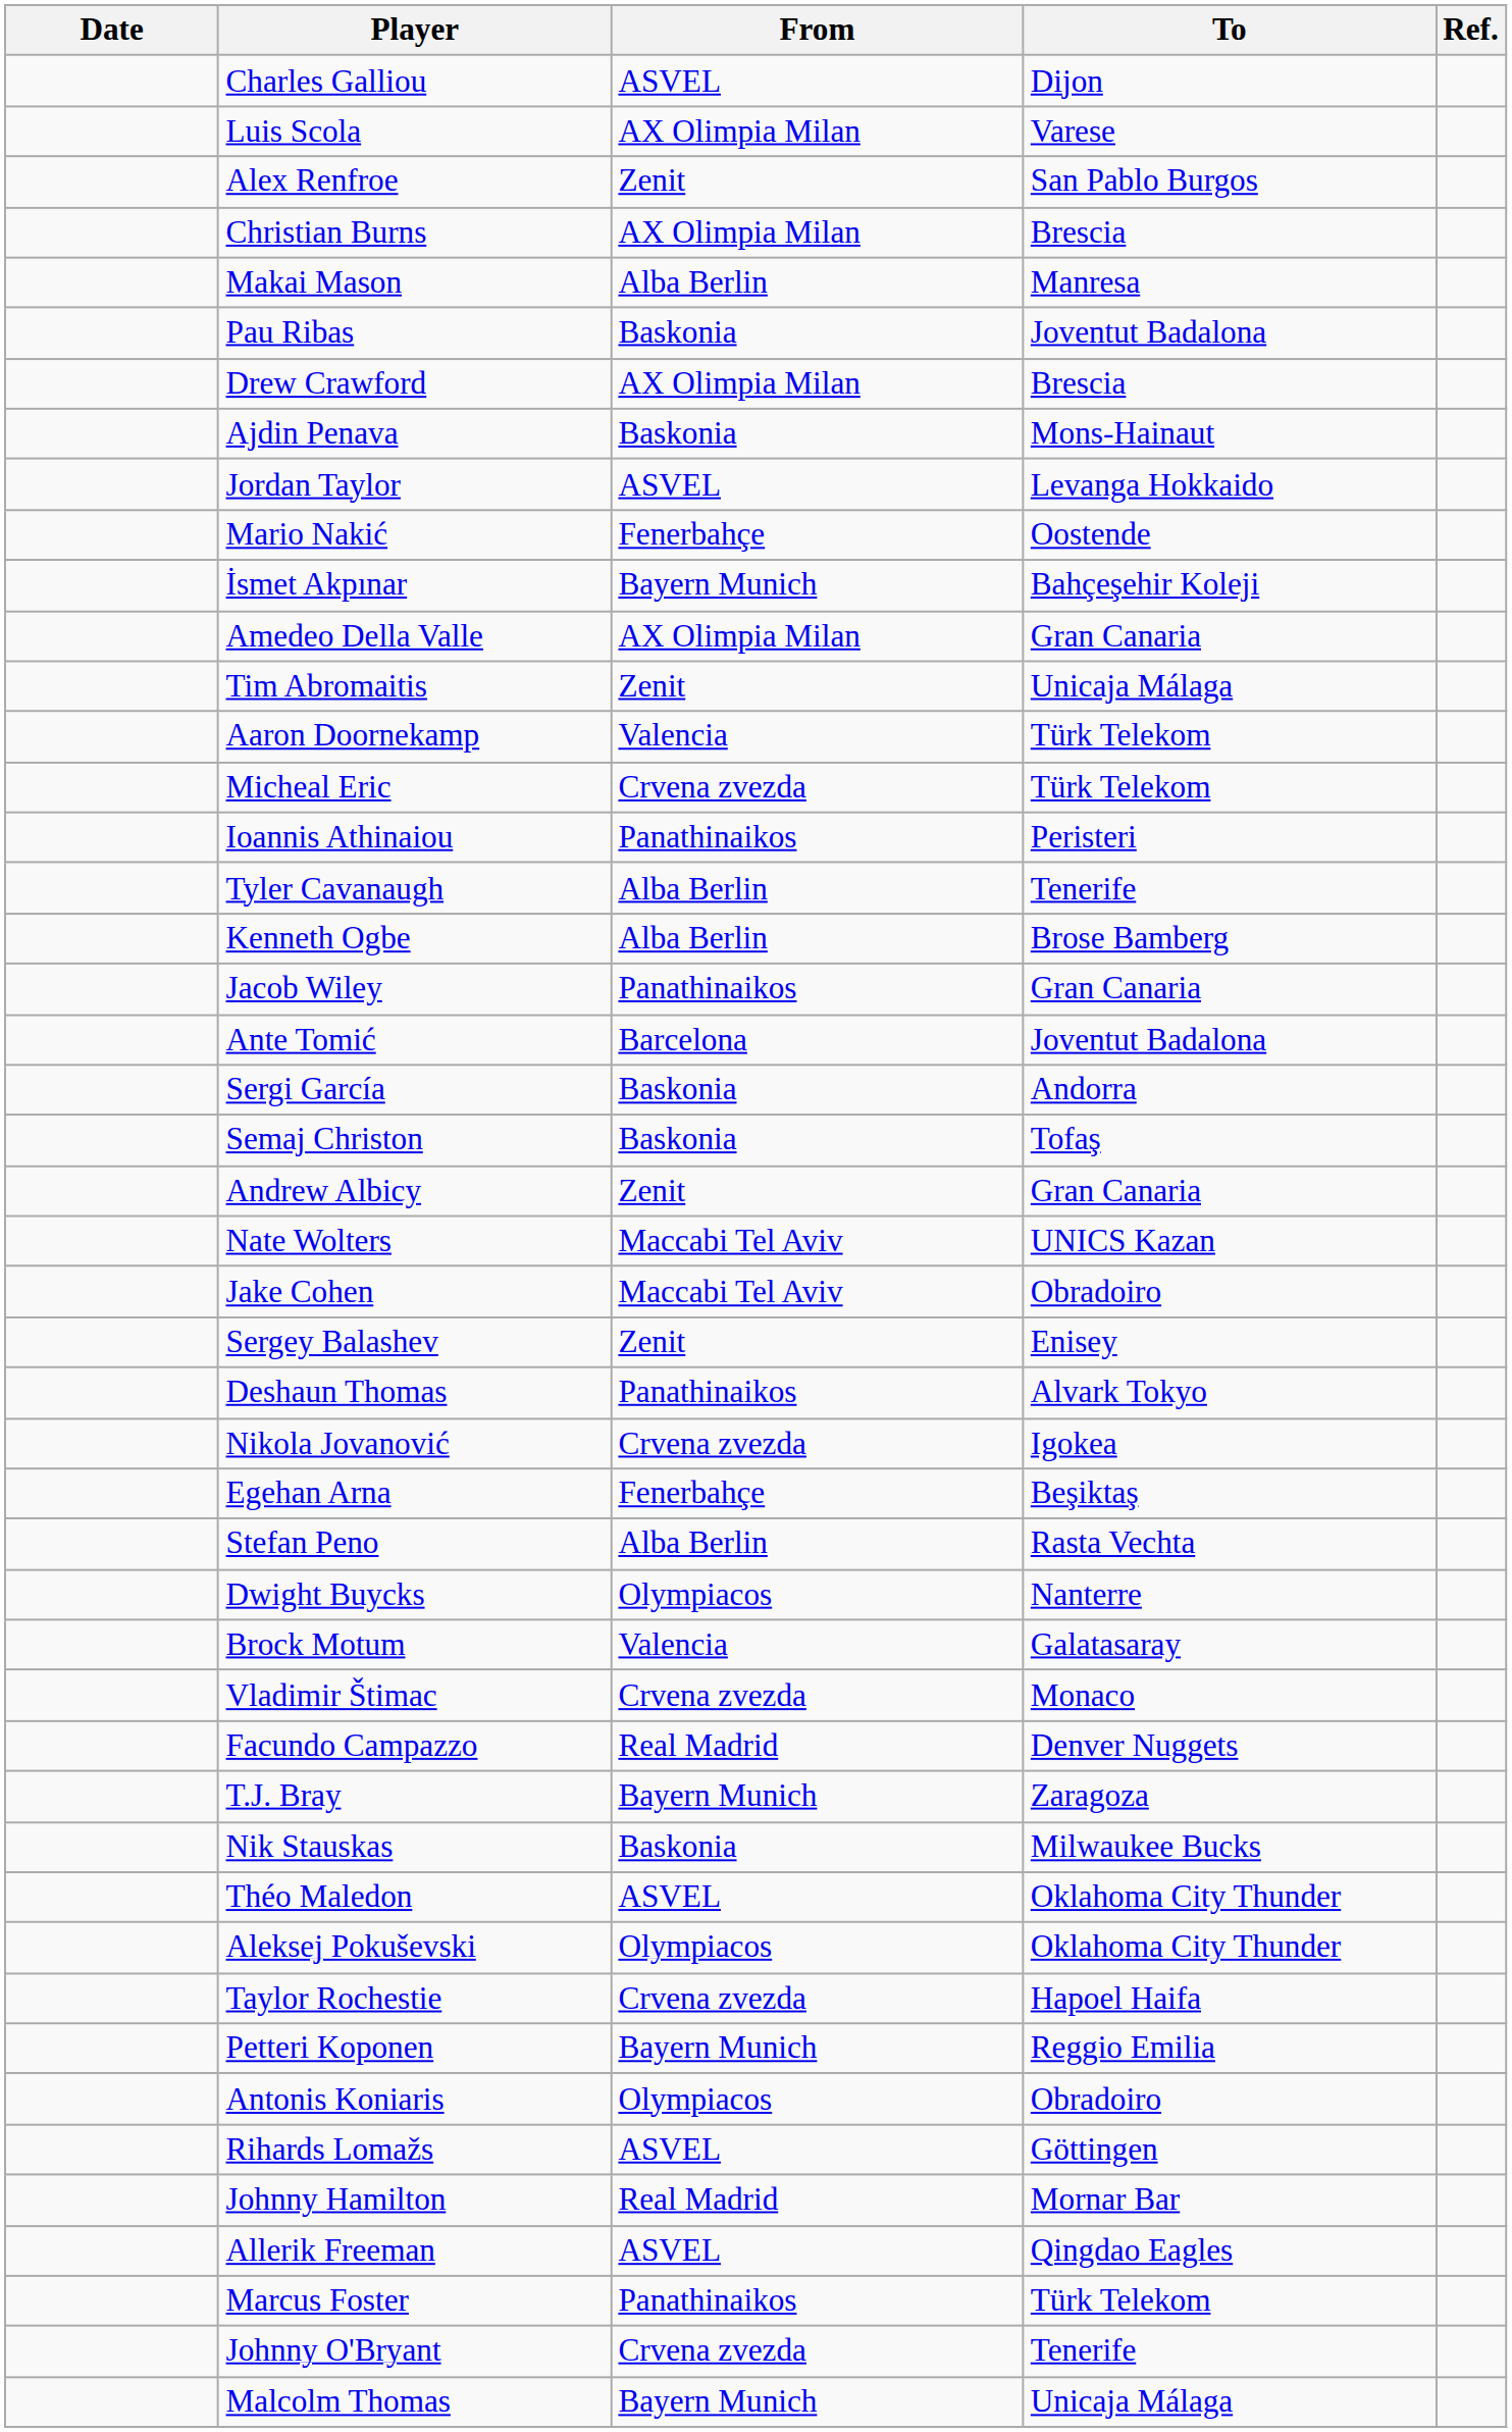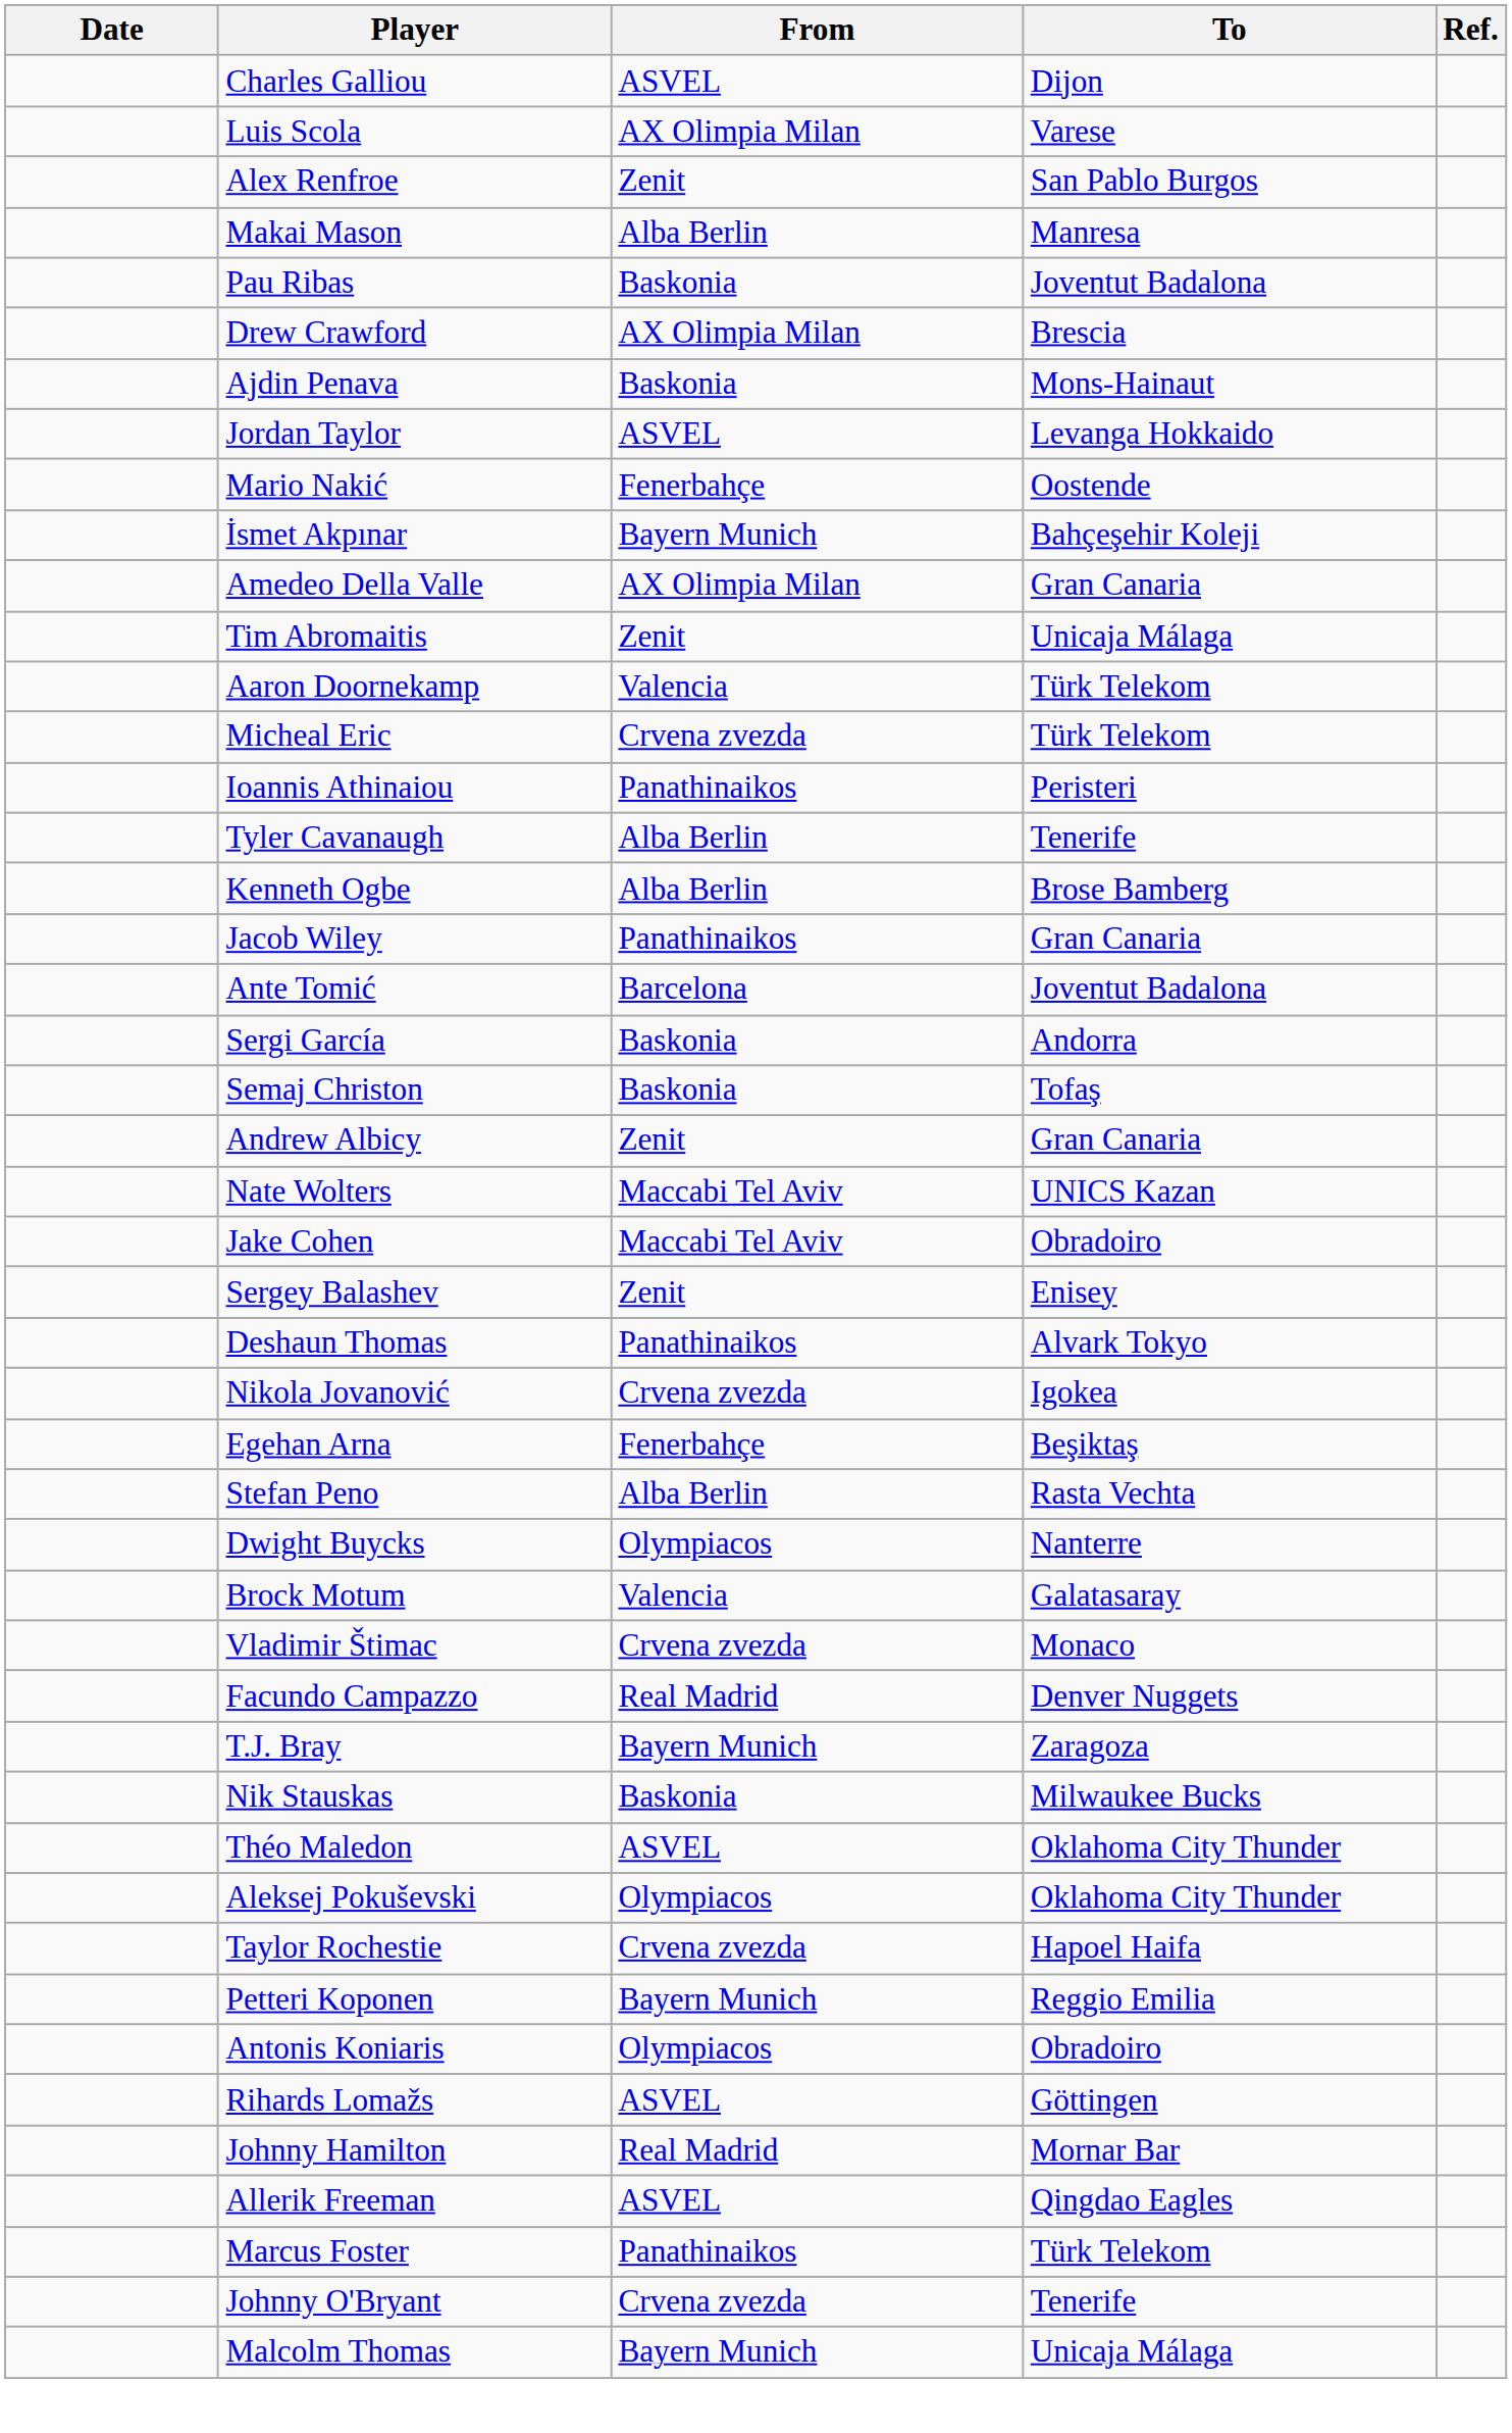 <table class="wikitable sortable">
 <tr>
 <th width=100>Date</th>
 <th width=190>Player</th>
 <th style="width:200px;">From</th>
 <th style="width:200px;">To</th>
 <th>Ref.</th>
 </tr>
 <tr>
 <td></td>
 <td> <a href='#'>Charles Galliou</a></td>
 <td> <a href='#'>ASVEL</a></td>
 <td> <a href='#'>Dijon</a></td>
 <td></td>
 </tr>
 <tr>
 <td></td>
 <td> <a href='#'>Luis Scola</a></td>
 <td> <a href='#'>AX Olimpia Milan</a></td>
 <td> <a href='#'>Varese</a></td>
 <td></td>
 </tr>
 <tr>
 <td></td>
 <td> <a href='#'>Alex Renfroe</a></td>
 <td> <a href='#'>Zenit</a></td>
 <td> <a href='#'>San Pablo Burgos</a></td>
-<td></td>
-</tr>
-<tr>
-<td></td>
-<td> <a href='#'>Christian Burns</a></td>
-<td> <a href='#'>AX Olimpia Milan</a></td>
-<td> <a href='#'>Brescia</a></td>
 <td></td>
 </tr>
 <tr>
 <td></td>
 <td> <a href='#'>Makai Mason</a></td>
 <td> <a href='#'>Alba Berlin</a></td>
 <td> <a href='#'>Manresa</a></td>
 <td></td>
 </tr>
 <tr>
 <td></td>
 <td> <a href='#'>Pau Ribas</a></td>
 <td> <a href='#'>Baskonia</a></td>
 <td> <a href='#'>Joventut Badalona</a></td>
 <td></td>
 </tr>
 <tr>
 <td></td>
 <td> <a href='#'>Drew Crawford</a></td>
 <td> <a href='#'>AX Olimpia Milan</a></td>
 <td> <a href='#'>Brescia</a></td>
 <td></td>
 </tr>
 <tr>
 <td></td>
 <td> <a href='#'>Ajdin Penava</a></td>
 <td> <a href='#'>Baskonia</a></td>
 <td> <a href='#'>Mons-Hainaut</a></td>
 <td></td>
 </tr>
 <tr>
 <td></td>
 <td> <a href='#'>Jordan Taylor</a></td>
 <td> <a href='#'>ASVEL</a></td>
 <td> <a href='#'>Levanga Hokkaido</a></td>
 <td></td>
 </tr>
 <tr>
 <td></td>
 <td> <a href='#'>Mario Nakić</a></td>
 <td> <a href='#'>Fenerbahçe</a></td>
 <td> <a href='#'>Oostende</a></td>
 <td></td>
 </tr>
 <tr>
 <td></td>
 <td> <a href='#'>İsmet Akpınar</a></td>
 <td> <a href='#'>Bayern Munich</a></td>
 <td> <a href='#'>Bahçeşehir Koleji</a></td>
 <td></td>
 </tr>
 <tr>
 <td></td>
 <td> <a href='#'>Amedeo Della Valle</a></td>
 <td> <a href='#'>AX Olimpia Milan</a></td>
 <td> <a href='#'>Gran Canaria</a></td>
 <td></td>
 </tr>
 <tr>
 <td></td>
 <td> <a href='#'>Tim Abromaitis</a></td>
 <td> <a href='#'>Zenit</a></td>
 <td> <a href='#'>Unicaja Málaga</a></td>
 <td></td>
 </tr>
 <tr>
 <td></td>
 <td> <a href='#'>Aaron Doornekamp</a></td>
 <td> <a href='#'>Valencia</a></td>
 <td> <a href='#'>Türk Telekom</a></td>
 <td></td>
 </tr>
 <tr>
 <td></td>
 <td> <a href='#'>Micheal Eric</a></td>
 <td> <a href='#'>Crvena zvezda</a></td>
 <td> <a href='#'>Türk Telekom</a></td>
 <td></td>
 </tr>
 <tr>
 <td></td>
 <td> <a href='#'>Ioannis Athinaiou</a></td>
 <td> <a href='#'>Panathinaikos</a></td>
 <td> <a href='#'>Peristeri</a></td>
 <td></td>
 </tr>
 <tr>
 <td></td>
 <td> <a href='#'>Tyler Cavanaugh</a></td>
 <td> <a href='#'>Alba Berlin</a></td>
 <td> <a href='#'>Tenerife</a></td>
 <td></td>
 </tr>
 <tr>
 <td></td>
 <td> <a href='#'>Kenneth Ogbe</a></td>
 <td> <a href='#'>Alba Berlin</a></td>
 <td> <a href='#'>Brose Bamberg</a></td>
 <td></td>
 </tr>
 <tr>
 <td></td>
 <td> <a href='#'>Jacob Wiley</a></td>
 <td> <a href='#'>Panathinaikos</a></td>
 <td> <a href='#'>Gran Canaria</a></td>
 <td></td>
 </tr>
 <tr>
 <td></td>
 <td> <a href='#'>Ante Tomić</a></td>
 <td> <a href='#'>Barcelona</a></td>
 <td> <a href='#'>Joventut Badalona</a></td>
 <td></td>
 </tr>
 <tr>
 <td></td>
 <td> <a href='#'>Sergi García</a></td>
 <td> <a href='#'>Baskonia</a></td>
 <td> <a href='#'>Andorra</a></td>
 <td></td>
 </tr>
 <tr>
 <td></td>
 <td> <a href='#'>Semaj Christon</a></td>
 <td> <a href='#'>Baskonia</a></td>
 <td> <a href='#'>Tofaş</a></td>
 <td></td>
 </tr>
 <tr>
 <td></td>
 <td> <a href='#'>Andrew Albicy</a></td>
 <td> <a href='#'>Zenit</a></td>
 <td> <a href='#'>Gran Canaria</a></td>
 <td></td>
 </tr>
 <tr>
 <td></td>
 <td> <a href='#'>Nate Wolters</a></td>
 <td> <a href='#'>Maccabi Tel Aviv</a></td>
 <td> <a href='#'>UNICS Kazan</a></td>
 <td></td>
 </tr>
 <tr>
 <td></td>
 <td> <a href='#'>Jake Cohen</a></td>
 <td> <a href='#'>Maccabi Tel Aviv</a></td>
 <td> <a href='#'>Obradoiro</a></td>
 <td></td>
 </tr>
 <tr>
 <td></td>
 <td> <a href='#'>Sergey Balashev</a></td>
 <td> <a href='#'>Zenit</a></td>
 <td> <a href='#'>Enisey</a></td>
 <td></td>
 </tr>
 <tr>
 <td></td>
 <td> <a href='#'>Deshaun Thomas</a></td>
 <td> <a href='#'>Panathinaikos</a></td>
 <td> <a href='#'>Alvark Tokyo</a></td>
 <td></td>
 </tr>
 <tr>
 <td></td>
 <td> <a href='#'>Nikola Jovanović</a></td>
 <td> <a href='#'>Crvena zvezda</a></td>
 <td> <a href='#'>Igokea</a></td>
 <td></td>
 </tr>
 <tr>
 <td></td>
 <td> <a href='#'>Egehan Arna</a></td>
 <td> <a href='#'>Fenerbahçe</a></td>
 <td> <a href='#'>Beşiktaş</a></td>
 <td></td>
 </tr>
 <tr>
 <td></td>
 <td> <a href='#'>Stefan Peno</a></td>
 <td> <a href='#'>Alba Berlin</a></td>
 <td> <a href='#'>Rasta Vechta</a></td>
 <td></td>
 </tr>
 <tr>
 <td></td>
 <td> <a href='#'>Dwight Buycks</a></td>
 <td> <a href='#'>Olympiacos</a></td>
 <td> <a href='#'>Nanterre</a></td>
 <td></td>
 </tr>
 <tr>
 <td></td>
 <td> <a href='#'>Brock Motum</a></td>
 <td> <a href='#'>Valencia</a></td>
 <td> <a href='#'>Galatasaray</a></td>
 <td></td>
 </tr>
 <tr>
 <td></td>
 <td> <a href='#'>Vladimir Štimac</a></td>
 <td> <a href='#'>Crvena zvezda</a></td>
 <td> <a href='#'>Monaco</a></td>
 <td></td>
 </tr>
 <tr>
 <td></td>
 <td> <a href='#'>Facundo Campazzo</a></td>
 <td> <a href='#'>Real Madrid</a></td>
 <td> <a href='#'>Denver Nuggets</a></td>
 <td></td>
 </tr>
 <tr>
 <td></td>
 <td> <a href='#'>T.J. Bray</a></td>
 <td> <a href='#'>Bayern Munich</a></td>
 <td> <a href='#'>Zaragoza</a></td>
 <td></td>
 </tr>
 <tr>
 <td></td>
 <td> <a href='#'>Nik Stauskas</a></td>
 <td> <a href='#'>Baskonia</a></td>
 <td> <a href='#'>Milwaukee Bucks</a></td>
 <td></td>
 </tr>
 <tr>
 <td></td>
 <td> <a href='#'>Théo Maledon</a></td>
 <td> <a href='#'>ASVEL</a></td>
 <td> <a href='#'>Oklahoma City Thunder</a></td>
 <td></td>
 </tr>
 <tr>
 <td></td>
 <td> <a href='#'>Aleksej Pokuševski</a></td>
 <td> <a href='#'>Olympiacos</a></td>
 <td> <a href='#'>Oklahoma City Thunder</a></td>
 <td></td>
 </tr>
 <tr>
 <td></td>
 <td> <a href='#'>Taylor Rochestie</a></td>
 <td> <a href='#'>Crvena zvezda</a></td>
 <td> <a href='#'>Hapoel Haifa</a></td>
 <td></td>
 </tr>
 <tr>
 <td></td>
 <td> <a href='#'>Petteri Koponen</a></td>
 <td> <a href='#'>Bayern Munich</a></td>
 <td> <a href='#'>Reggio Emilia</a></td>
 <td></td>
 </tr>
 <tr>
 <td></td>
 <td> <a href='#'>Antonis Koniaris</a></td>
 <td> <a href='#'>Olympiacos</a></td>
 <td> <a href='#'>Obradoiro</a></td>
 <td></td>
 </tr>
 <tr>
 <td></td>
 <td> <a href='#'>Rihards Lomažs</a></td>
 <td> <a href='#'>ASVEL</a></td>
 <td> <a href='#'>Göttingen</a></td>
 <td></td>
 </tr>
 <tr>
 <td></td>
 <td> <a href='#'>Johnny Hamilton</a></td>
 <td> <a href='#'>Real Madrid</a></td>
 <td> <a href='#'>Mornar Bar</a></td>
 <td></td>
 </tr>
 <tr>
 <td></td>
 <td> <a href='#'>Allerik Freeman</a></td>
 <td> <a href='#'>ASVEL</a></td>
 <td> <a href='#'>Qingdao Eagles</a></td>
 <td></td>
 </tr>
 <tr>
 <td></td>
 <td> <a href='#'>Marcus Foster</a></td>
 <td> <a href='#'>Panathinaikos</a></td>
 <td> <a href='#'>Türk Telekom</a></td>
 <td></td>
 </tr>
 <tr>
 <td></td>
 <td> <a href='#'>Johnny O'Bryant</a></td>
 <td> <a href='#'>Crvena zvezda</a></td>
 <td> <a href='#'>Tenerife</a></td>
 <td></td>
 </tr>
 <tr>
 <td></td>
 <td> <a href='#'>Malcolm Thomas</a></td>
 <td> <a href='#'>Bayern Munich</a></td>
 <td> <a href='#'>Unicaja Málaga</a></td>
 <td></td>
 </tr>
 <tr>
 </tr>
 </table>
